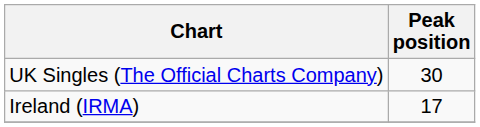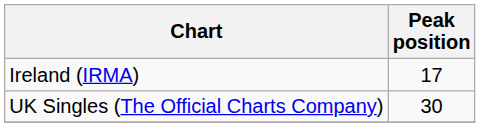 <table class="wikitable">
 <tr>
 <th>Chart</th>
 <th>Peak<br>position</th>
 </tr>
 <tr>
+<td>Ireland (<a href='#'>IRMA</a>)</td>
+<td align="center">17</td>
+</tr>
+<tr>
 <td>UK Singles (<a href='#'>The Official Charts Company</a>)</td>
 <td align="center">30</td>
 </tr>
 <tr>
-<td>Ireland (<a href='#'>IRMA</a>)</td>
-<td align="center">17</td>
-</tr>
-<tr>
 </tr>
 </table>
